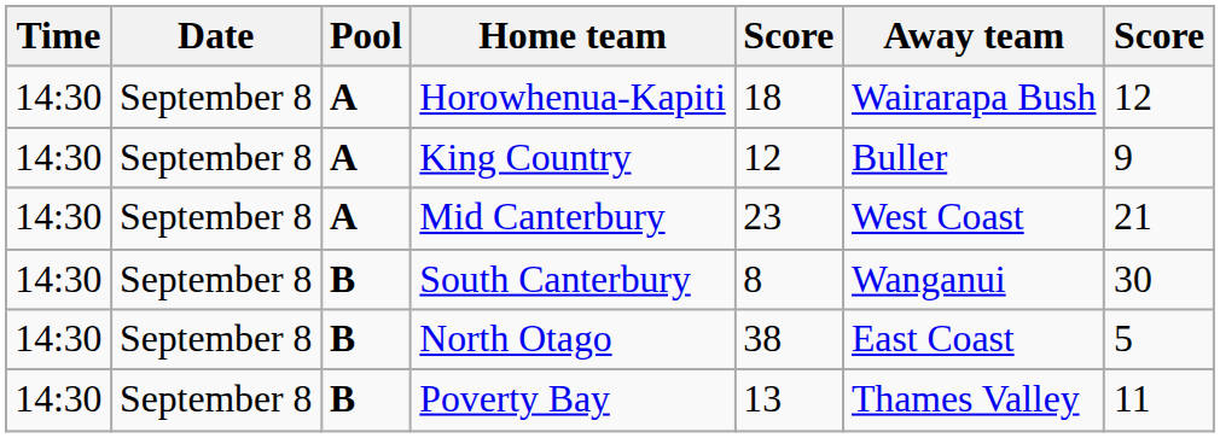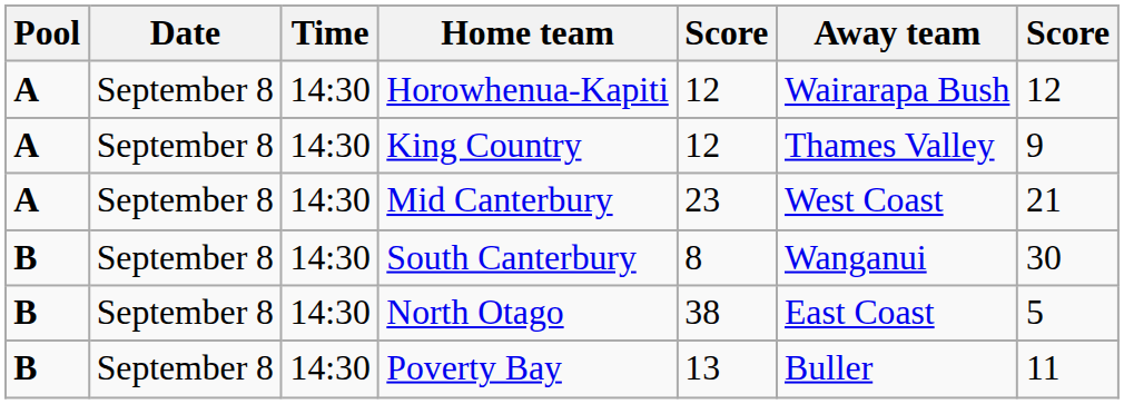 <table class="wikitable">
 <tr>
+<th>Pool</th>
+<th>Date</th>
 <th>Time</th>
-<th>Date</th>
-<th>Pool</th>
 <th>Home team</th>
 <th>Score</th>
 <th>Away team</th>
 <th>Score</th>
 </tr>
 <tr>
+<td><strong>A</strong></td>
+<td>September 8</td>
 <td>14:30</td>
-<td>September 8</td>
-<td><strong>A</strong></td>
 <td><a href='#'>Horowhenua-Kapiti</a></td>
-<td>18</td>
+<td>12</td>
 <td><a href='#'>Wairarapa Bush</a></td>
 <td>12</td>
 </tr>
 <tr>
+<td><strong>A</strong></td>
+<td>September 8</td>
 <td>14:30</td>
-<td>September 8</td>
-<td><strong>A</strong></td>
 <td><a href='#'>King Country</a></td>
 <td>12</td>
-<td><a href='#'>Buller</a></td>
+<td><a href='#'>Thames Valley</a></td>
 <td>9</td>
 </tr>
 <tr>
+<td><strong>A</strong></td>
+<td>September 8</td>
 <td>14:30</td>
-<td>September 8</td>
-<td><strong>A</strong></td>
 <td><a href='#'>Mid Canterbury</a></td>
 <td>23</td>
 <td><a href='#'>West Coast</a></td>
 <td>21</td>
 </tr>
 <tr>
+<td><strong>B</strong></td>
+<td>September 8</td>
 <td>14:30</td>
-<td>September 8</td>
-<td><strong>B</strong></td>
 <td><a href='#'>South Canterbury</a></td>
 <td>8</td>
 <td><a href='#'>Wanganui</a></td>
 <td>30</td>
 </tr>
 <tr>
+<td><strong>B</strong></td>
+<td>September 8</td>
 <td>14:30</td>
-<td>September 8</td>
-<td><strong>B</strong></td>
 <td><a href='#'>North Otago</a></td>
 <td>38</td>
 <td><a href='#'>East Coast</a></td>
 <td>5</td>
 </tr>
 <tr>
+<td><strong>B</strong></td>
+<td>September 8</td>
 <td>14:30</td>
-<td>September 8</td>
-<td><strong>B</strong></td>
 <td><a href='#'>Poverty Bay</a></td>
 <td>13</td>
-<td><a href='#'>Thames Valley</a></td>
+<td><a href='#'>Buller</a></td>
 <td>11</td>
 </tr>
 </table>
